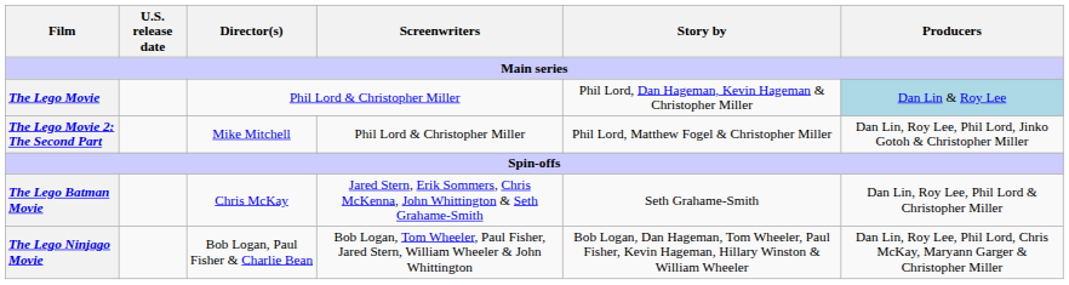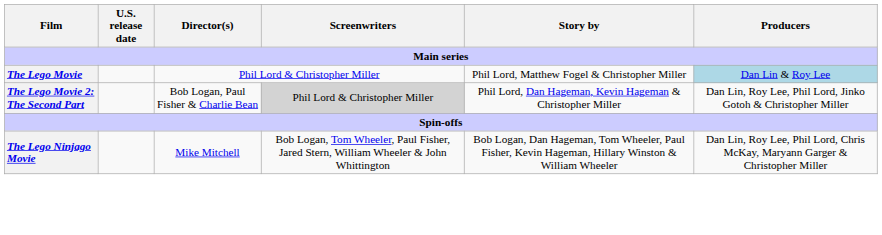 <table class="wikitable plainrowheaders" style="text-align:center;">
 <tr>
 <th scope="col">Film</th>
 <th scope="col">U.S. release date</th>
 <th scope="col">Director(s)</th>
 <th scope="col">Screenwriters</th>
 <th scope="col">Story by</th>
 <th scope="col">Producers</th>
 </tr>
 <tr>
 <th colspan="6" scope="col" style="background-color:#ccccff;">Main series</th>
 </tr>
 <tr>
 <th scope="row" style="text-align:left"><em><a href='#'>The Lego Movie</a></em></th>
 <td style="text-align:left"></td>
 <td colspan="2"><a href='#'>Phil Lord & Christopher Miller</a></td>
-<td>Phil Lord, <a href='#'>Dan Hageman, Kevin Hageman</a> & Christopher Miller</td>
+<td>Phil Lord, Matthew Fogel & Christopher Miller</td>
 <td style="background: lightblue;"><a href='#'>Dan Lin</a> & <a href='#'>Roy Lee</a></td>
 </tr>
 <tr>
 <th scope="row" style="text-align:left"><em><a href='#'>The Lego Movie 2: The Second Part</a></em></th>
 <td style="text-align:left"></td>
-<td><a href='#'>Mike Mitchell</a></td>
-<td>Phil Lord & Christopher Miller</td>
-<td>Phil Lord, Matthew Fogel & Christopher Miller</td>
+<td>Bob Logan, Paul Fisher & <a href='#'>Charlie Bean</a></td>
+<td style="background: lightgrey;">Phil Lord & Christopher Miller</td>
+<td>Phil Lord, <a href='#'>Dan Hageman, Kevin Hageman</a> & Christopher Miller</td>
 <td>Dan Lin, Roy Lee, Phil Lord, Jinko Gotoh & Christopher Miller</td>
 </tr>
 <tr>
 <th colspan="6" scope="col" style="background-color:#ccccff;">Spin-offs</th>
 </tr>
 <tr>
-<th scope="row" style="text-align:left"><em><a href='#'>The Lego Batman Movie</a></em></th>
-<td style="text-align:left"></td>
-<td><a href='#'>Chris McKay</a></td>
-<td><a href='#'>Jared Stern</a>, <a href='#'>Erik Sommers</a>, <a href='#'>Chris McKenna</a>, <a href='#'>John Whittington</a> & <a href='#'>Seth Grahame-Smith</a></td>
-<td>Seth Grahame-Smith</td>
-<td>Dan Lin, Roy Lee, Phil Lord & Christopher Miller</td>
-</tr>
-<tr>
 <th scope="row" style="text-align:left"><em><a href='#'>The Lego Ninjago Movie</a></em></th>
 <td style="text-align:left"></td>
-<td>Bob Logan, Paul Fisher & <a href='#'>Charlie Bean</a></td>
+<td><a href='#'>Mike Mitchell</a></td>
 <td>Bob Logan, <a href='#'>Tom Wheeler</a>, Paul Fisher, Jared Stern, William Wheeler & John Whittington</td>
 <td>Bob Logan, Dan Hageman, Tom Wheeler, Paul Fisher, Kevin Hageman, Hillary Winston & William Wheeler</td>
 <td>Dan Lin, Roy Lee, Phil Lord, Chris McKay, Maryann Garger & Christopher Miller</td>
 </tr>
 </table>
